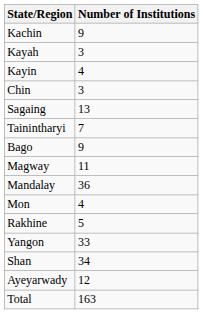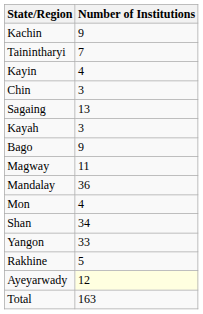 <table class="wikitable">
 <tr>
 <th>State/Region</th>
 <th>Number of Institutions</th>
 </tr>
 <tr>
 <td>Kachin</td>
 <td>9</td>
 </tr>
 <tr>
-<td>Kayah</td>
-<td>3</td>
+<td>Tainintharyi</td>
+<td>7</td>
 </tr>
 <tr>
 <td>Kayin</td>
 <td>4</td>
 </tr>
 <tr>
 <td>Chin</td>
 <td>3</td>
 </tr>
 <tr>
 <td>Sagaing</td>
 <td>13</td>
 </tr>
 <tr>
-<td>Tainintharyi</td>
-<td>7</td>
+<td>Kayah</td>
+<td>3</td>
 </tr>
 <tr>
 <td>Bago</td>
 <td>9</td>
 </tr>
 <tr>
 <td>Magway</td>
 <td>11</td>
 </tr>
 <tr>
 <td>Mandalay</td>
 <td>36</td>
 </tr>
 <tr>
 <td>Mon</td>
 <td>4</td>
 </tr>
 <tr>
-<td>Rakhine</td>
-<td>5</td>
+<td>Shan</td>
+<td>34</td>
 </tr>
 <tr>
 <td>Yangon</td>
 <td>33</td>
 </tr>
 <tr>
-<td>Shan</td>
-<td>34</td>
+<td>Rakhine</td>
+<td>5</td>
 </tr>
 <tr>
 <td>Ayeyarwady</td>
-<td>12</td>
+<td style="background: lightyellow;">12</td>
 </tr>
 <tr>
 <td>Total</td>
 <td>163</td>
 </tr>
 </table>
